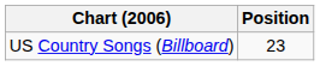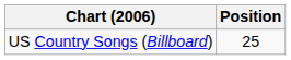 <table class="wikitable sortable">
 <tr>
 <th scope="col">Chart (2006)</th>
 <th scope="col">Position</th>
 </tr>
 <tr>
 <td>US <a href='#'>Country Songs</a> (<em><a href='#'>Billboard</a></em>)</td>
-<td align="center">23</td>
+<td align="center">25</td>
 </tr>
 </table>
